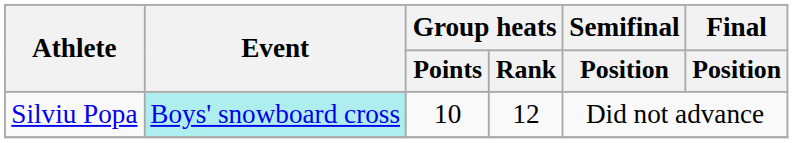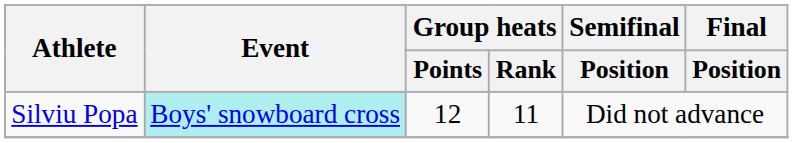 <table class="wikitable" style="font-size:90%">
 <tr>
 <th rowspan="2">Athlete</th>
 <th rowspan="2">Event</th>
 <th colspan=2>Group heats</th>
 <th>Semifinal</th>
 <th>Final</th>
 </tr>
 <tr style="font-size:95%">
 <th>Points</th>
 <th>Rank</th>
 <th>Position</th>
 <th>Position</th>
 </tr>
 <tr align=center>
 <td align=left><a href='#'>Silviu Popa </a></td>
 <td align=left style="background: paleturquoise;"><a href='#'>Boys' snowboard cross</a></td>
-<td>10</td>
 <td>12</td>
+<td>11</td>
 <td colspan=2>Did not advance</td>
 </tr>
 <tr align=center>
 </tr>
 </table>
